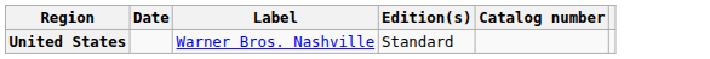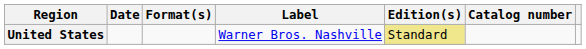 <table class="wikitable plainrowheaders">
 <tr>
 <th scope="col">Region</th>
 <th scope="col">Date</th>
+<th scope="col">Format(s)</th>
 <th scope="col">Label</th>
 <th scope="col">Edition(s)</th>
 <th scope="col">Catalog number</th>
 <th scope="col"></th>
 </tr>
 <tr>
 <th scope="row">United States</th>
 <td></td>
+<td></td>
 <td><a href='#'>Warner Bros. Nashville</a></td>
-<td>Standard</td>
+<td style="background: khaki;">Standard</td>
 <td></td>
 <td></td>
 </tr>
 </table>
